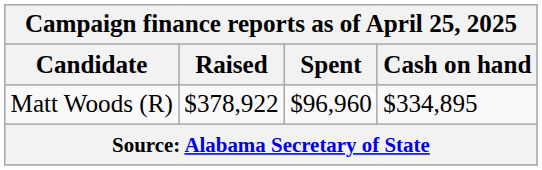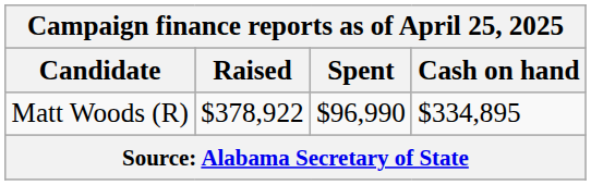 <table class="wikitable sortable">
 <tr>
 <th colspan=4>Campaign finance reports as of April 25, 2025</th>
 </tr>
 <tr style="text-align:center;">
 <th>Candidate</th>
 <th>Raised</th>
 <th>Spent</th>
 <th>Cash on hand</th>
 </tr>
 <tr>
 <td>Matt Woods (R)</td>
 <td>$378,922</td>
-<td>$96,960</td>
+<td>$96,990</td>
 <td>$334,895</td>
 </tr>
 <tr>
 <th colspan="4"><small>Source: <a href='#'>Alabama Secretary of State</a></small></th>
 </tr>
 </table>
